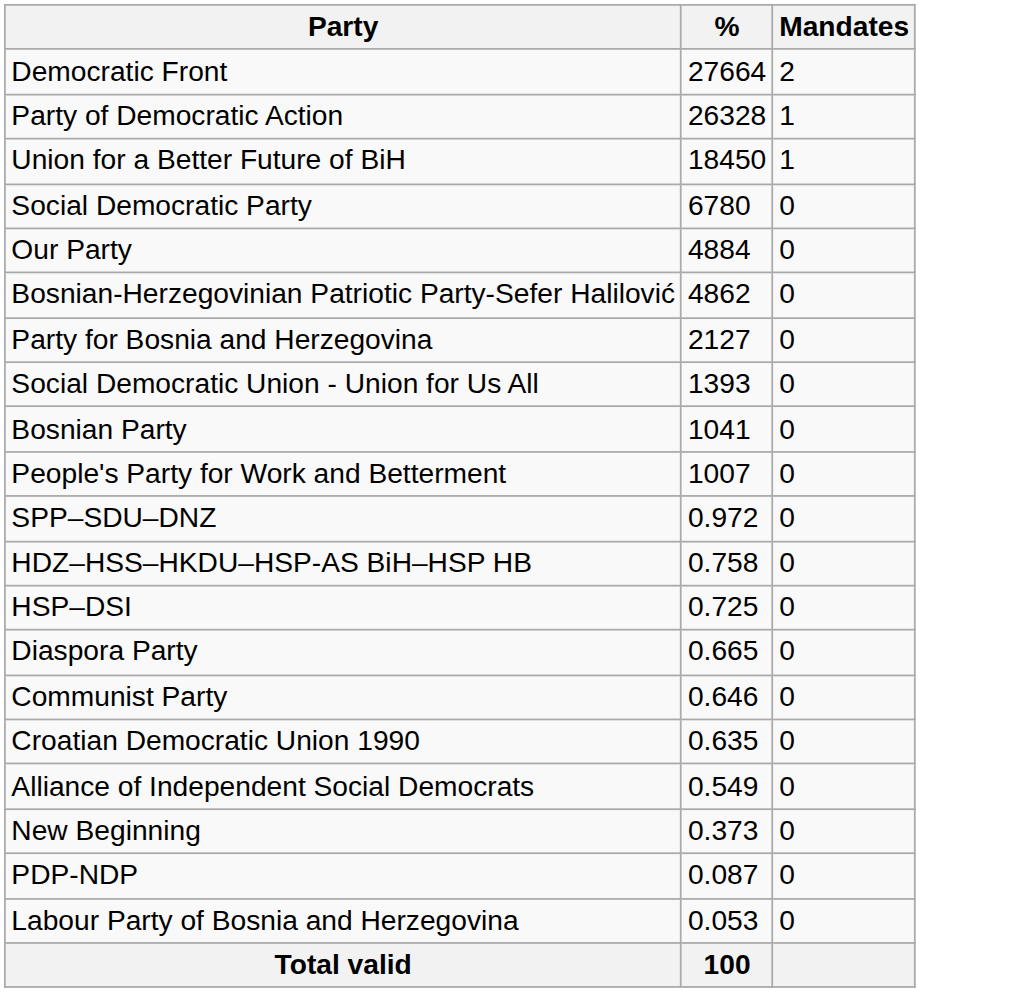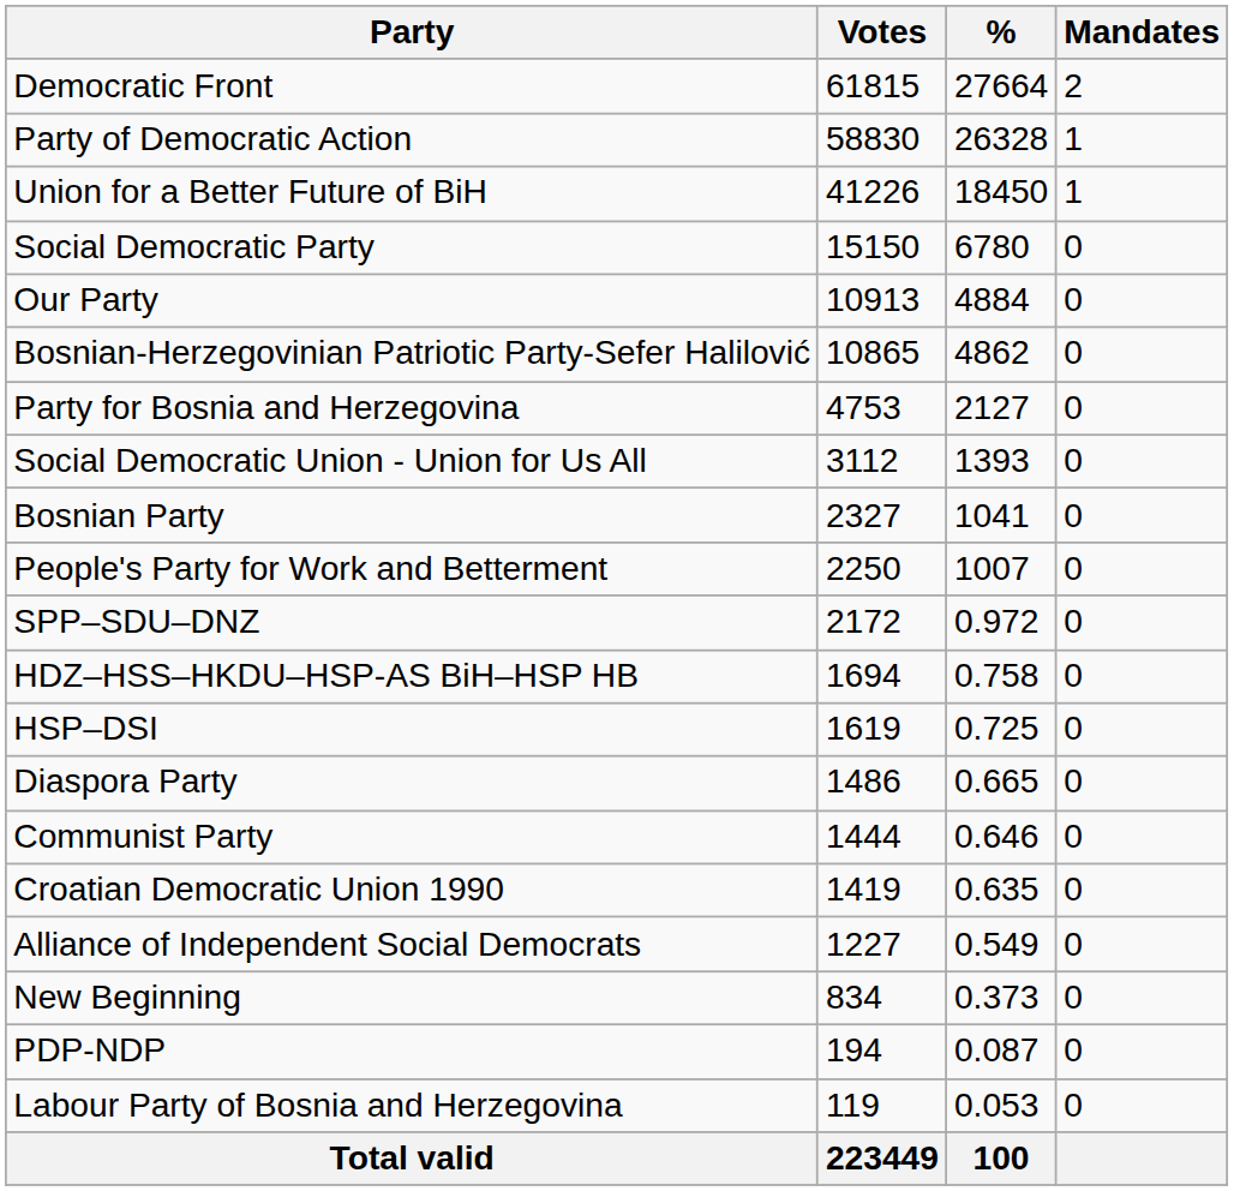 <table class="wikitable" style ="text-align: left">
 <tr>
 <th>Party</th>
+<th>Votes</th>
 <th>%</th>
 <th>Mandates</th>
 </tr>
 <tr>
 <td>Democratic Front</td>
+<td>61815</td>
 <td>27664</td>
 <td>2</td>
 </tr>
 <tr>
 <td>Party of Democratic Action</td>
+<td>58830</td>
 <td>26328</td>
 <td>1</td>
 </tr>
 <tr>
 <td>Union for a Better Future of BiH</td>
+<td>41226</td>
 <td>18450</td>
 <td>1</td>
 </tr>
 <tr>
 <td>Social Democratic Party</td>
+<td>15150</td>
 <td>6780</td>
 <td>0</td>
 </tr>
 <tr>
 <td>Our Party</td>
+<td>10913</td>
 <td>4884</td>
 <td>0</td>
 </tr>
 <tr>
 <td>Bosnian-Herzegovinian Patriotic Party-Sefer Halilović</td>
+<td>10865</td>
 <td>4862</td>
 <td>0</td>
 </tr>
 <tr>
 <td>Party for Bosnia and Herzegovina</td>
+<td>4753</td>
 <td>2127</td>
 <td>0</td>
 </tr>
 <tr>
 <td>Social Democratic Union - Union for Us All</td>
+<td>3112</td>
 <td>1393</td>
 <td>0</td>
 </tr>
 <tr>
 <td>Bosnian Party</td>
+<td>2327</td>
 <td>1041</td>
 <td>0</td>
 </tr>
 <tr>
 <td>People's Party for Work and Betterment</td>
+<td>2250</td>
 <td>1007</td>
 <td>0</td>
 </tr>
 <tr>
 <td>SPP–SDU–DNZ</td>
+<td>2172</td>
 <td>0.972</td>
 <td>0</td>
 </tr>
 <tr>
 <td>HDZ–HSS–HKDU–HSP-AS BiH–HSP HB</td>
+<td>1694</td>
 <td>0.758</td>
 <td>0</td>
 </tr>
 <tr>
 <td>HSP–DSI</td>
+<td>1619</td>
 <td>0.725</td>
 <td>0</td>
 </tr>
 <tr>
 <td>Diaspora Party</td>
+<td>1486</td>
 <td>0.665</td>
 <td>0</td>
 </tr>
 <tr>
 <td>Communist Party</td>
+<td>1444</td>
 <td>0.646</td>
 <td>0</td>
 </tr>
 <tr>
 <td>Croatian Democratic Union 1990</td>
+<td>1419</td>
 <td>0.635</td>
 <td>0</td>
 </tr>
 <tr>
 <td>Alliance of Independent Social Democrats</td>
+<td>1227</td>
 <td>0.549</td>
 <td>0</td>
 </tr>
 <tr>
 <td>New Beginning</td>
+<td>834</td>
 <td>0.373</td>
 <td>0</td>
 </tr>
 <tr>
 <td>PDP-NDP</td>
+<td>194</td>
 <td>0.087</td>
 <td>0</td>
 </tr>
 <tr>
 <td>Labour Party of Bosnia and Herzegovina</td>
+<td>119</td>
 <td>0.053</td>
 <td>0</td>
 </tr>
 <tr>
 <th>Total valid</th>
+<th>223449</th>
 <th>100</th>
 <th></th>
 </tr>
 </table>
